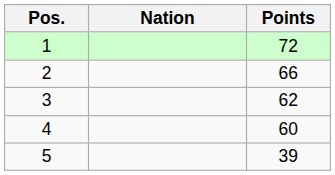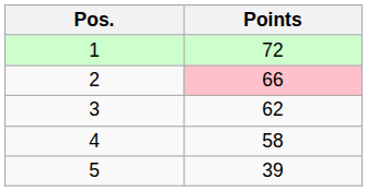 <table class="wikitable gauche" cellspacing="1" style="width:300px;">
 <tr style="background:#efefef; text-align:center;">
 <th style="width:70px;">Pos.</th>
-<th>Nation</th>
 <th style="width:70px;">Points</th>
 </tr>
 <tr style="vertical-align:top; text-align:center; background:#ccffcc;">
 <td>1</td>
-<td style="text-align:left;"></td>
 <td>72</td>
 </tr>
 <tr style="vertical-align:top; text-align:center;">
 <td>2</td>
-<td style="text-align:left;"></td>
-<td>66</td>
+<td style="background: pink;">66</td>
 </tr>
 <tr style="vertical-align:top; text-align:center;">
 <td>3</td>
-<td style="text-align:left;"></td>
 <td>62</td>
 </tr>
 <tr style="vertical-align:top; text-align:center;">
 <td>4</td>
-<td style="text-align:left;"></td>
-<td>60</td>
+<td>58</td>
 </tr>
 <tr style="vertical-align:top; text-align:center;">
 <td>5</td>
-<td style="text-align:left;"></td>
 <td>39</td>
 </tr>
 </table>
